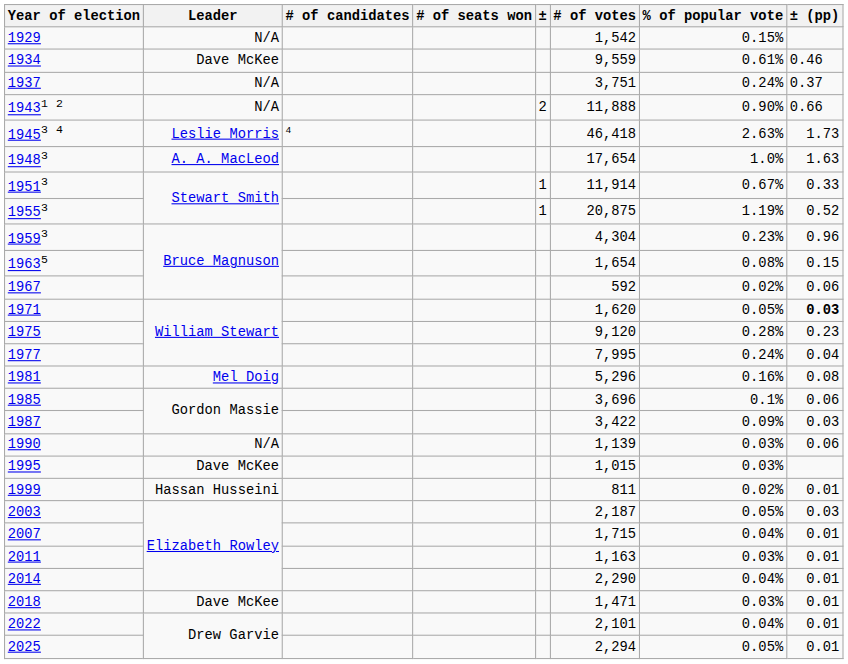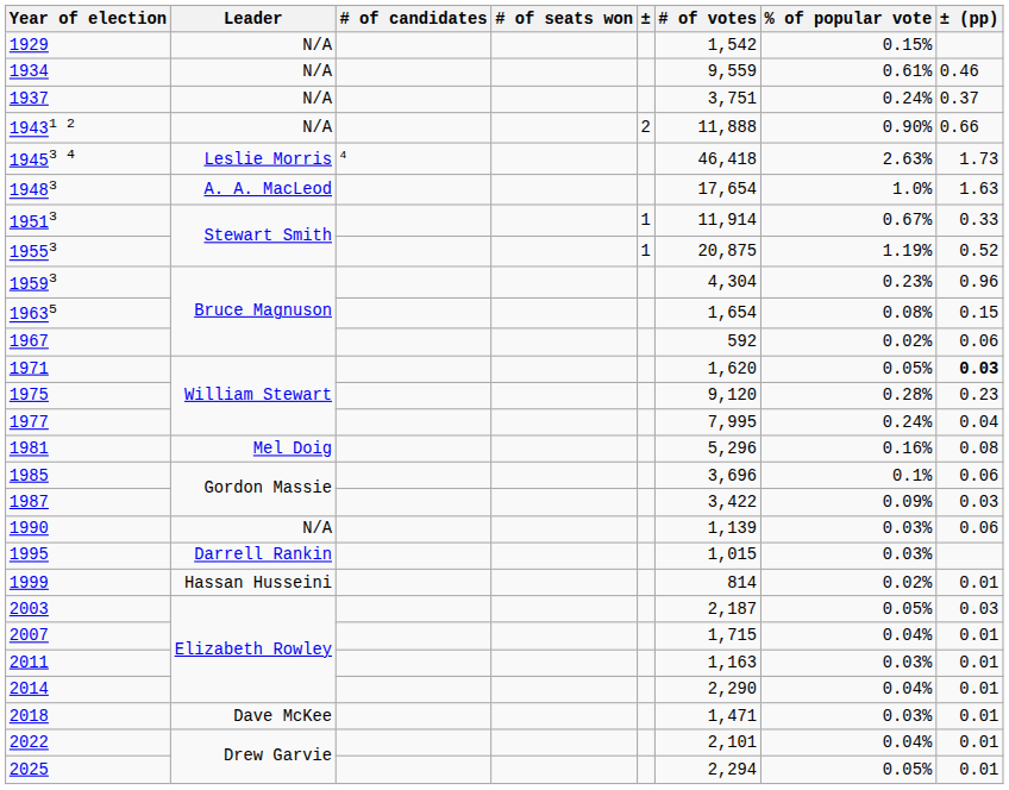 <table class="wikitable">
 <tr>
 <th>Year of election</th>
 <th>Leader</th>
 <th># of candidates</th>
 <th># of seats won</th>
 <th>±</th>
 <th># of votes</th>
 <th>% of popular vote</th>
 <th>± (pp)</th>
 </tr>
 <tr>
 <td><a href='#'>1929</a></td>
 <td align=right>N/A</td>
 <td><small> </small></td>
 <td><small> </small></td>
 <td></td>
 <td align=right>1,542</td>
 <td align=right>0.15%</td>
 <td></td>
 </tr>
 <tr>
 <td><a href='#'>1934</a></td>
-<td align=right>Dave McKee</td>
+<td align=right>N/A</td>
 <td><small> </small></td>
 <td><small> </small></td>
 <td></td>
 <td align=right>9,559</td>
 <td align=right>0.61%</td>
 <td>0.46</td>
 </tr>
 <tr>
 <td><a href='#'>1937</a></td>
 <td align=right>N/A</td>
 <td><small> </small></td>
 <td><small> </small></td>
 <td></td>
 <td align=right>3,751</td>
 <td align=right>0.24%</td>
 <td>0.37</td>
 </tr>
 <tr>
 <td><a href='#'>1943</a><sup>1</sup> <sup>2</sup></td>
 <td align=right>N/A</td>
 <td><small> </small></td>
 <td><small> </small></td>
 <td>2</td>
 <td align=right>11,888</td>
 <td align=right>0.90%</td>
 <td>0.66</td>
 </tr>
 <tr>
 <td><a href='#'>1945</a><sup>3</sup> <sup>4</sup></td>
 <td align=right><a href='#'>Leslie Morris</a></td>
 <td><small> <sup>4</sup></small></td>
 <td><small> </small></td>
 <td></td>
 <td align=right>46,418</td>
 <td align=right>2.63%</td>
 <td align=right>1.73</td>
 </tr>
 <tr>
 <td><a href='#'>1948</a><sup>3</sup></td>
 <td align=right><a href='#'>A. A. MacLeod</a></td>
 <td><small> </small></td>
 <td><small> </small></td>
 <td></td>
 <td align=right>17,654</td>
 <td align=right>1.0%</td>
 <td align=right>1.63</td>
 </tr>
 <tr>
 <td><a href='#'>1951</a><sup>3</sup></td>
 <td align=right rowspan=2><a href='#'>Stewart Smith</a></td>
 <td><small> </small></td>
 <td><small> </small></td>
 <td>1</td>
 <td align=right>11,914</td>
 <td align=right>0.67%</td>
 <td align=right>0.33</td>
 </tr>
 <tr>
 <td><a href='#'>1955</a><sup>3</sup></td>
 <td><small> </small></td>
 <td><small> </small></td>
 <td>1</td>
 <td align=right>20,875</td>
 <td align=right>1.19%</td>
 <td align=right>0.52</td>
 </tr>
 <tr>
 <td><a href='#'>1959</a><sup>3</sup></td>
 <td align=right rowspan=3><a href='#'>Bruce Magnuson</a></td>
 <td><small> </small></td>
 <td><small> </small></td>
 <td></td>
 <td align=right>4,304</td>
 <td align=right>0.23%</td>
 <td align=right>0.96</td>
 </tr>
 <tr>
 <td><a href='#'>1963</a><sup>5</sup></td>
 <td><small> </small></td>
 <td><small> </small></td>
 <td></td>
 <td align=right>1,654</td>
 <td align=right>0.08%</td>
 <td align=right>0.15</td>
 </tr>
 <tr>
 <td><a href='#'>1967</a></td>
 <td><small> </small></td>
 <td><small> </small></td>
 <td></td>
 <td align=right>592</td>
 <td align=right>0.02%</td>
 <td align=right>0.06</td>
 </tr>
 <tr>
 <td><a href='#'>1971</a></td>
 <td align=right rowspan=3><a href='#'>William Stewart</a></td>
 <td><small> </small></td>
 <td><small> </small></td>
 <td></td>
 <td align=right>1,620</td>
 <td align=right>0.05%</td>
 <td align=right><strong>0.03</strong></td>
 </tr>
 <tr>
 <td><a href='#'>1975</a></td>
 <td><small> </small></td>
 <td><small> </small></td>
 <td></td>
 <td align=right>9,120</td>
 <td align=right>0.28%</td>
 <td align=right>0.23</td>
 </tr>
 <tr>
 <td><a href='#'>1977</a></td>
 <td><small> </small></td>
 <td><small> </small></td>
 <td></td>
 <td align=right>7,995</td>
 <td align=right>0.24%</td>
 <td align=right>0.04</td>
 </tr>
 <tr>
 <td><a href='#'>1981</a></td>
 <td align=right><a href='#'>Mel Doig</a></td>
 <td><small> </small></td>
 <td><small> </small></td>
 <td></td>
 <td align=right>5,296</td>
 <td align=right>0.16%</td>
 <td align=right>0.08</td>
 </tr>
 <tr>
 <td><a href='#'>1985</a></td>
 <td align=right rowspan=2>Gordon Massie</td>
 <td><small> </small></td>
 <td><small> </small></td>
 <td></td>
 <td align=right>3,696</td>
 <td align=right>0.1%</td>
 <td align=right>0.06</td>
 </tr>
 <tr>
 <td><a href='#'>1987</a></td>
 <td><small> </small></td>
 <td><small> </small></td>
 <td></td>
 <td align=right>3,422</td>
 <td align=right>0.09%</td>
 <td align=right>0.03</td>
 </tr>
 <tr>
 <td><a href='#'>1990</a></td>
 <td align=right>N/A</td>
 <td><small> </small></td>
 <td><small> </small></td>
 <td></td>
 <td align=right>1,139</td>
 <td align=right>0.03%</td>
 <td align=right>0.06</td>
 </tr>
 <tr>
 <td><a href='#'>1995</a></td>
-<td align=right>Dave McKee</td>
+<td align=right><a href='#'>Darrell Rankin</a></td>
 <td><small> </small></td>
 <td><small> </small></td>
 <td></td>
 <td align=right>1,015</td>
 <td align=right>0.03%</td>
 <td align=right></td>
 </tr>
 <tr>
 <td><a href='#'>1999</a></td>
 <td align=right>Hassan Husseini</td>
 <td><small> </small></td>
 <td><small> </small></td>
 <td></td>
-<td align=right>811</td>
+<td align=right>814</td>
 <td align=right>0.02%</td>
 <td align=right>0.01</td>
 </tr>
 <tr>
 <td><a href='#'>2003</a></td>
 <td align=right rowspan=4><a href='#'>Elizabeth Rowley</a></td>
 <td><small> </small></td>
 <td><small> </small></td>
 <td></td>
 <td align=right>2,187</td>
 <td align=right>0.05%</td>
 <td align=right>0.03</td>
 </tr>
 <tr>
 <td><a href='#'>2007</a></td>
 <td><small> </small></td>
 <td><small> </small></td>
 <td></td>
 <td align=right>1,715</td>
 <td align=right>0.04%</td>
 <td align=right>0.01</td>
 </tr>
 <tr>
 <td><a href='#'>2011</a></td>
 <td><small> </small></td>
 <td><small> </small></td>
 <td></td>
 <td align=right>1,163</td>
 <td align=right>0.03%</td>
 <td align=right>0.01</td>
 </tr>
 <tr>
 <td><a href='#'>2014</a></td>
 <td><small> </small></td>
 <td><small> </small></td>
 <td></td>
 <td align=right>2,290</td>
 <td align=right>0.04%</td>
 <td align=right>0.01</td>
 </tr>
 <tr>
 <td><a href='#'>2018</a></td>
 <td align=right>Dave McKee</td>
 <td><small> </small></td>
 <td><small> </small></td>
 <td></td>
 <td align=right>1,471</td>
 <td align=right>0.03%</td>
 <td align=right>0.01</td>
 </tr>
 <tr>
 <td><a href='#'>2022</a></td>
 <td align=right rowspan=2>Drew Garvie</td>
 <td><small> </small></td>
 <td><small> </small></td>
 <td></td>
 <td align=right>2,101</td>
 <td align=right>0.04%</td>
 <td align=right>0.01</td>
 </tr>
 <tr>
 <td><a href='#'>2025</a></td>
 <td><small> </small></td>
 <td><small> </small></td>
 <td></td>
 <td align=right>2,294</td>
 <td align=right>0.05%</td>
 <td align=right>0.01</td>
 </tr>
 </table>
